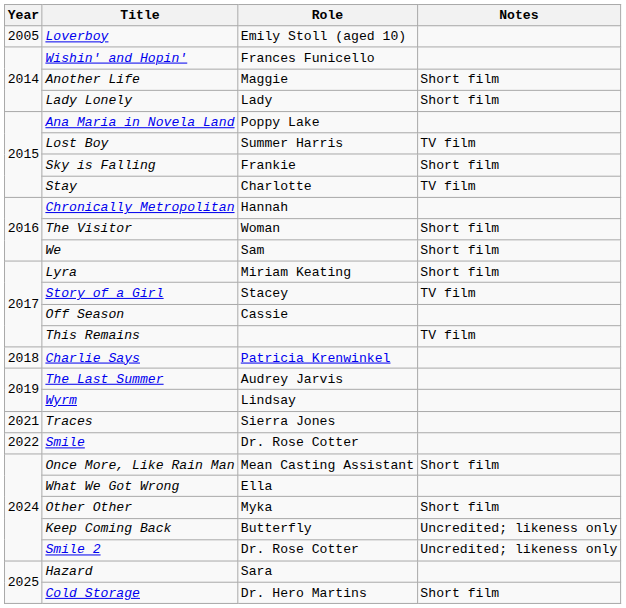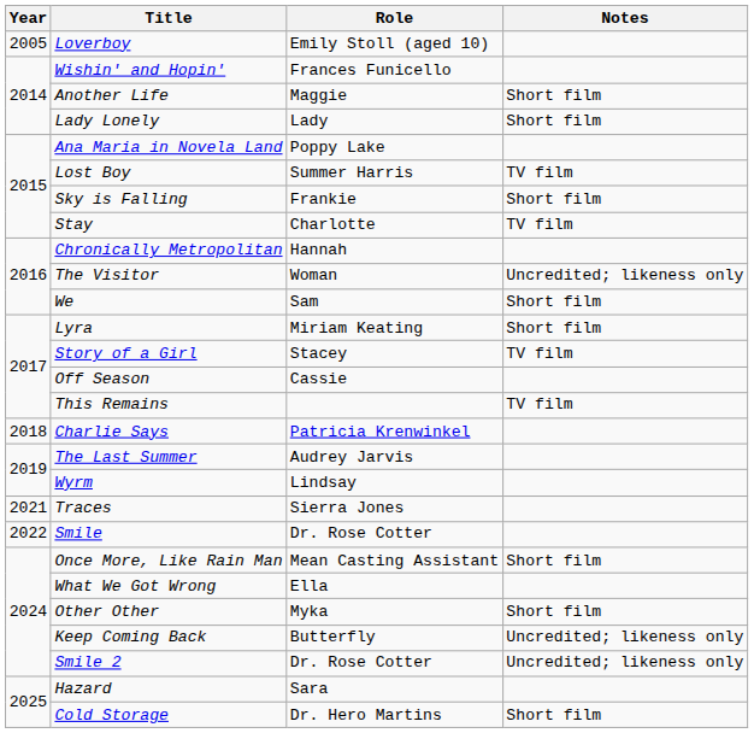 <table class="wikitable sortable">
 <tr>
 <th>Year</th>
 <th>Title</th>
 <th>Role</th>
 <th class=unsortable>Notes</th>
 </tr>
 <tr>
 <td>2005</td>
 <td><em><a href='#'>Loverboy</a></em></td>
 <td>Emily Stoll (aged 10)</td>
 <td></td>
 </tr>
 <tr>
 <td rowspan="3">2014</td>
 <td><em><a href='#'>Wishin' and Hopin'</a></em></td>
 <td>Frances Funicello</td>
 <td></td>
 </tr>
 <tr>
 <td><em>Another Life</em></td>
 <td>Maggie</td>
 <td>Short film</td>
 </tr>
 <tr>
 <td><em>Lady Lonely</em></td>
 <td>Lady</td>
 <td>Short film</td>
 </tr>
 <tr>
 <td rowspan="4">2015</td>
 <td><em><a href='#'>Ana Maria in Novela Land</a></em></td>
 <td>Poppy Lake</td>
 <td></td>
 </tr>
 <tr>
 <td><em>Lost Boy</em></td>
 <td>Summer Harris</td>
 <td>TV film</td>
 </tr>
 <tr>
 <td><em>Sky is Falling</em></td>
 <td>Frankie</td>
 <td>Short film</td>
 </tr>
 <tr>
 <td><em>Stay</em></td>
 <td>Charlotte</td>
 <td>TV film</td>
 </tr>
 <tr>
 <td rowspan="3">2016</td>
 <td><em><a href='#'>Chronically Metropolitan</a></em></td>
 <td>Hannah</td>
 <td></td>
 </tr>
 <tr>
 <td><em>The Visitor</em></td>
 <td>Woman</td>
-<td>Short film</td>
+<td>Uncredited; likeness only</td>
 </tr>
 <tr>
 <td><em>We</em></td>
 <td>Sam</td>
 <td>Short film</td>
 </tr>
 <tr>
 <td rowspan="4">2017</td>
 <td><em>Lyra</em></td>
 <td>Miriam Keating</td>
 <td>Short film</td>
 </tr>
 <tr>
 <td><em><a href='#'>Story of a Girl</a></em></td>
 <td>Stacey</td>
 <td>TV film</td>
 </tr>
 <tr>
 <td><em>Off Season</em></td>
 <td>Cassie</td>
 <td></td>
 </tr>
 <tr>
 <td><em>This Remains</em></td>
 <td></td>
 <td>TV film</td>
 </tr>
 <tr>
 <td>2018</td>
 <td><em><a href='#'>Charlie Says</a></em></td>
 <td><a href='#'>Patricia Krenwinkel</a></td>
 <td></td>
 </tr>
 <tr>
 <td rowspan="2">2019</td>
 <td><em><a href='#'>The Last Summer</a></em></td>
 <td>Audrey Jarvis</td>
 <td></td>
 </tr>
 <tr>
 <td><em><a href='#'>Wyrm</a></em></td>
 <td>Lindsay</td>
 <td></td>
 </tr>
 <tr>
 <td>2021</td>
 <td><em>Traces</em></td>
 <td>Sierra Jones</td>
 <td></td>
 </tr>
 <tr>
 <td>2022</td>
 <td><em><a href='#'>Smile</a></em></td>
 <td>Dr. Rose Cotter</td>
 <td></td>
 </tr>
 <tr>
 <td rowspan="5">2024</td>
 <td><em>Once More, Like Rain Man</em></td>
 <td>Mean Casting Assistant</td>
 <td>Short film</td>
 </tr>
 <tr>
 <td><em>What We Got Wrong</em></td>
 <td>Ella</td>
 <td></td>
 </tr>
 <tr>
 <td><em>Other Other</em></td>
 <td>Myka</td>
 <td>Short film</td>
 </tr>
 <tr>
 <td><em>Keep Coming Back</em></td>
 <td>Butterfly</td>
 <td>Uncredited; likeness only</td>
 </tr>
 <tr>
 <td><em><a href='#'>Smile 2</a></em></td>
 <td>Dr. Rose Cotter</td>
 <td>Uncredited; likeness only</td>
 </tr>
 <tr>
 <td rowspan="2">2025</td>
 <td><em>Hazard</em></td>
 <td>Sara</td>
 <td></td>
 </tr>
 <tr>
 <td><em><a href='#'>Cold Storage</a></em></td>
 <td>Dr. Hero Martins</td>
 <td>Short film</td>
 </tr>
 </table>
